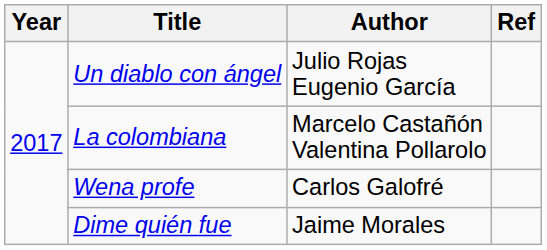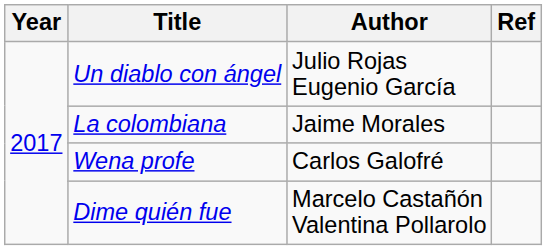 <table class="wikitable sortable">
 <tr>
 <th>Year</th>
 <th>Title</th>
 <th>Author</th>
 <th>Ref</th>
 </tr>
 <tr>
 <td rowspan="4"><a href='#'>2017</a></td>
 <td><em><a href='#'>Un diablo con ángel</a></em></td>
 <td>Julio Rojas<br>Eugenio García</td>
 <td></td>
 </tr>
 <tr>
 <td><em><a href='#'>La colombiana</a></em></td>
-<td>Marcelo Castañón<br>Valentina Pollarolo</td>
+<td>Jaime Morales</td>
 <td></td>
 </tr>
 <tr>
 <td><em><a href='#'>Wena profe</a></em></td>
 <td>Carlos Galofré</td>
 <td></td>
 </tr>
 <tr>
 <td><em><a href='#'>Dime quién fue</a></em></td>
-<td>Jaime Morales</td>
+<td>Marcelo Castañón<br>Valentina Pollarolo</td>
 <td></td>
 </tr>
 </table>
